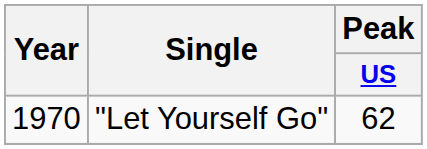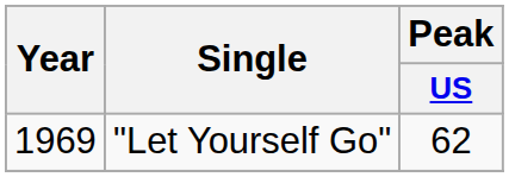 <table class="wikitable" style="text-align:center;">
 <tr>
 <th rowspan="2">Year</th>
 <th rowspan="2">Single</th>
 <th colspan="1">Peak</th>
 </tr>
 <tr style="font-size:smaller;">
 <th width="35"><a href='#'>US</a><br></th>
 </tr>
 <tr>
-<td rowspan="1">1970</td>
+<td rowspan="1">1969</td>
 <td align="left">"Let Yourself Go"</td>
 <td>62</td>
 </tr>
 <tr>
 </tr>
 </table>
